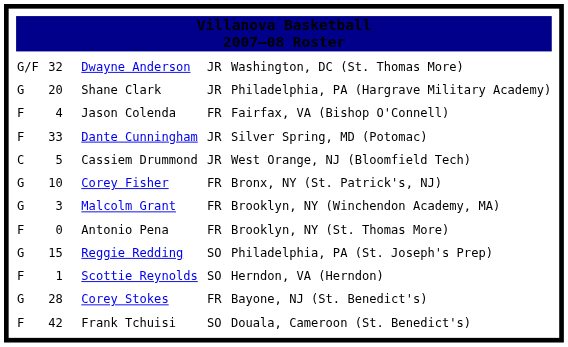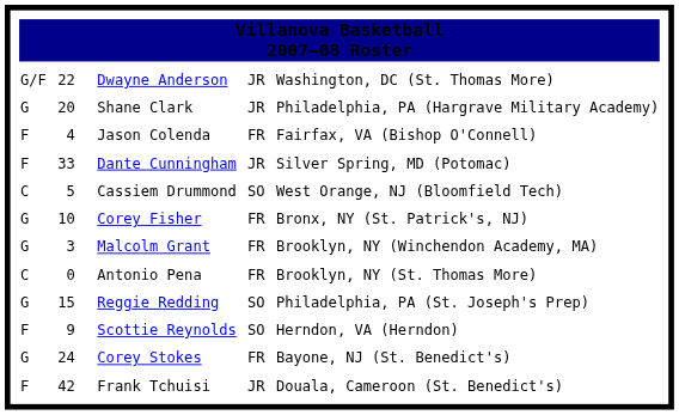 <table style="border:5px solid #000000;" cellspacing=8>
 <tr align="center" bgcolor="darkblue">
 <td colspan=6><big><span><strong>Villanova Basketball</strong><br><strong>2007–08 Roster</strong></span></big></td>
 </tr>
 <tr>
 <td>G/F</td>
-<td align="right">32</td>
+<td align="right">22</td>
 <td></td>
 <td><a href='#'>Dwayne Anderson</a></td>
 <td>JR</td>
 <td>Washington, DC (St. Thomas More)</td>
 </tr>
 <tr>
 <td>G</td>
 <td align="right">20</td>
 <td></td>
 <td>Shane Clark</td>
 <td>JR</td>
 <td>Philadelphia, PA (Hargrave Military Academy)</td>
 </tr>
 <tr>
 <td>F</td>
 <td align="right">4</td>
 <td></td>
 <td>Jason Colenda</td>
 <td>FR</td>
 <td>Fairfax, VA (Bishop O'Connell)</td>
 </tr>
 <tr>
 <td>F</td>
 <td align="right">33</td>
 <td></td>
 <td><a href='#'>Dante Cunningham</a></td>
 <td>JR</td>
 <td>Silver Spring, MD (Potomac)</td>
 </tr>
 <tr>
 <td>C</td>
 <td align="right">5</td>
 <td></td>
 <td>Cassiem Drummond</td>
-<td>JR</td>
+<td>SO</td>
 <td>West Orange, NJ (Bloomfield Tech)</td>
 </tr>
 <tr>
 <td>G</td>
 <td align="right">10</td>
 <td></td>
 <td><a href='#'>Corey Fisher</a></td>
 <td>FR</td>
 <td>Bronx, NY (St. Patrick's, NJ)</td>
 </tr>
 <tr>
 <td>G</td>
 <td align="right">3</td>
 <td></td>
 <td><a href='#'>Malcolm Grant</a></td>
 <td>FR</td>
 <td>Brooklyn, NY (Winchendon Academy, MA)</td>
 </tr>
 <tr>
-<td>F</td>
+<td>C</td>
 <td align="right">0</td>
 <td></td>
 <td>Antonio Pena</td>
 <td>FR</td>
 <td>Brooklyn, NY (St. Thomas More)</td>
 </tr>
 <tr>
 <td>G</td>
 <td align="right">15</td>
 <td></td>
 <td><a href='#'>Reggie Redding</a></td>
 <td>SO</td>
 <td>Philadelphia, PA (St. Joseph's Prep)</td>
 </tr>
 <tr>
 <td>F</td>
-<td align="right">1</td>
+<td align="right">9</td>
 <td></td>
 <td><a href='#'>Scottie Reynolds</a></td>
 <td>SO</td>
 <td>Herndon, VA (Herndon)</td>
 </tr>
 <tr>
 <td>G</td>
-<td align="right">28</td>
+<td align="right">24</td>
 <td></td>
 <td><a href='#'>Corey Stokes</a></td>
 <td>FR</td>
 <td>Bayone, NJ (St. Benedict's)</td>
 </tr>
 <tr>
 <td>F</td>
 <td align="right">42</td>
 <td></td>
 <td>Frank Tchuisi</td>
-<td>SO</td>
+<td>JR</td>
 <td>Douala, Cameroon (St. Benedict's)</td>
 </tr>
 </table>
